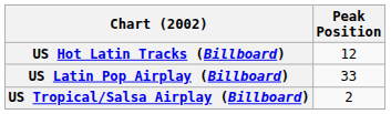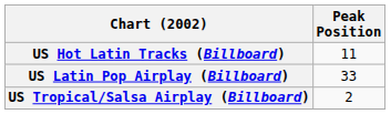 <table class="wikitable plainrowheaders" style="text-align:center;">
 <tr>
 <th scope="col">Chart (2002)</th>
 <th scope="col">Peak <br> Position</th>
 </tr>
 <tr>
 <th scope="row">US <a href='#'>Hot Latin Tracks</a> (<em><a href='#'>Billboard</a></em>)</th>
-<td style="text-align:center;">12</td>
+<td style="text-align:center;">11</td>
 </tr>
 <tr>
 <th scope="row">US <a href='#'>Latin Pop Airplay</a> (<em><a href='#'>Billboard</a></em>)</th>
 <td style="text-align:center;">33</td>
 </tr>
 <tr>
 <th scope="row">US <a href='#'>Tropical/Salsa Airplay</a> (<em><a href='#'>Billboard</a></em>)</th>
 <td style="text-align:center;">2</td>
 </tr>
 <tr>
 </tr>
 </table>
